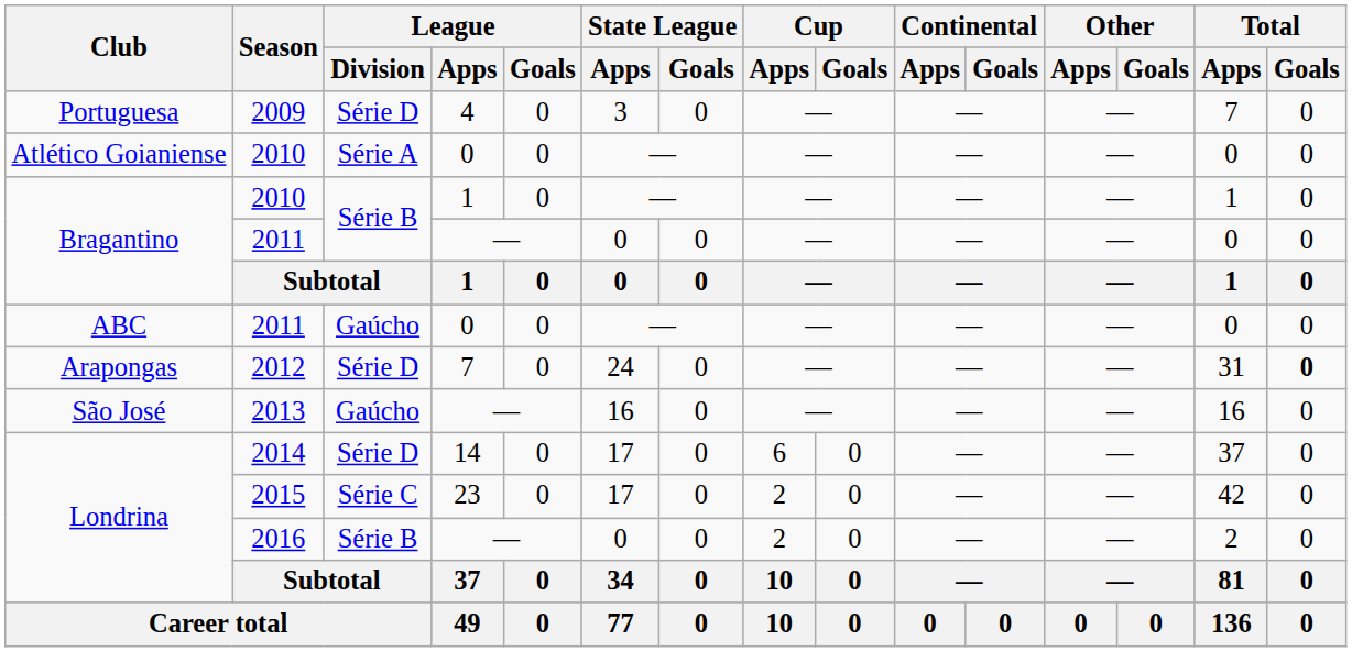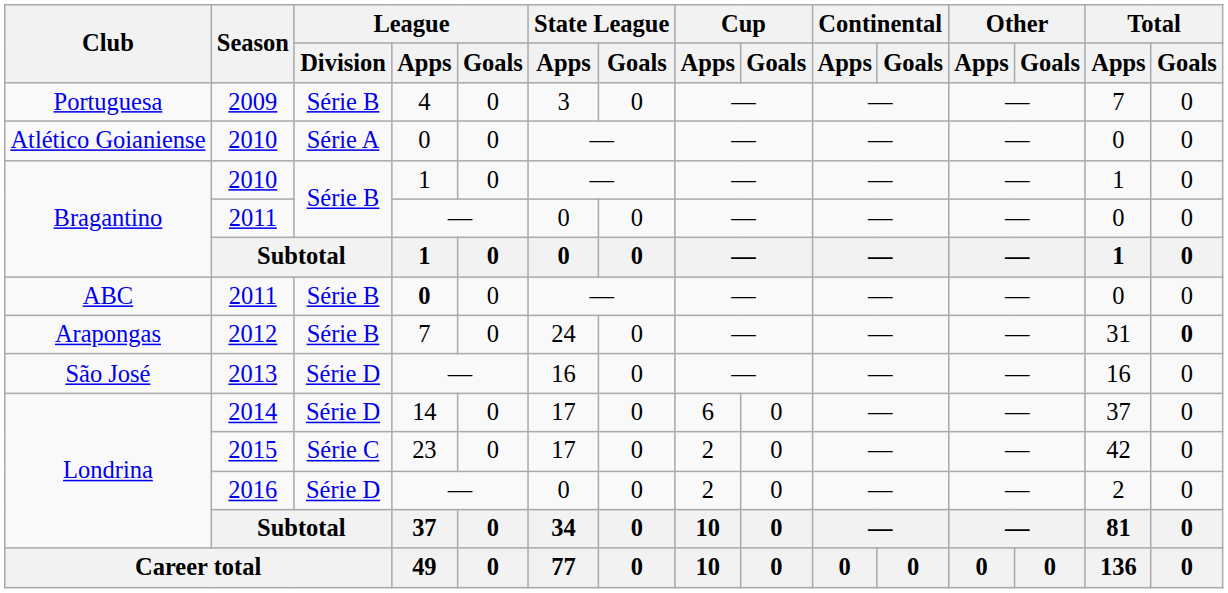 <table class="wikitable" style="text-align: center;">
 <tr>
 <th rowspan="2">Club</th>
 <th rowspan="2">Season</th>
 <th colspan="3">League</th>
 <th colspan="2">State League</th>
 <th colspan="2">Cup</th>
 <th colspan="2">Continental</th>
 <th colspan="2">Other</th>
 <th colspan="2">Total</th>
 </tr>
 <tr>
 <th>Division</th>
 <th>Apps</th>
 <th>Goals</th>
 <th>Apps</th>
 <th>Goals</th>
 <th>Apps</th>
 <th>Goals</th>
 <th>Apps</th>
 <th>Goals</th>
 <th>Apps</th>
 <th>Goals</th>
 <th>Apps</th>
 <th>Goals</th>
 </tr>
 <tr>
 <td align="center"><a href='#'>Portuguesa</a></td>
 <td><a href='#'>2009</a></td>
-<td><a href='#'>Série D</a></td>
+<td><a href='#'>Série B</a></td>
 <td>4</td>
 <td>0</td>
 <td>3</td>
 <td>0</td>
 <td colspan="2">—</td>
 <td colspan="2">—</td>
 <td colspan="2">—</td>
 <td>7</td>
 <td>0</td>
 </tr>
 <tr>
 <td align="center"><a href='#'>Atlético Goianiense</a></td>
 <td><a href='#'>2010</a></td>
 <td><a href='#'>Série A</a></td>
 <td>0</td>
 <td>0</td>
 <td colspan="2">—</td>
 <td colspan="2">—</td>
 <td colspan="2">—</td>
 <td colspan="2">—</td>
 <td>0</td>
 <td>0</td>
 </tr>
 <tr>
 <td rowspan=3 align="center"><a href='#'>Bragantino</a></td>
 <td><a href='#'>2010</a></td>
 <td rowspan=2><a href='#'>Série B</a></td>
 <td>1</td>
 <td>0</td>
 <td colspan="2">—</td>
 <td colspan="2">—</td>
 <td colspan="2">—</td>
 <td colspan="2">—</td>
 <td>1</td>
 <td>0</td>
 </tr>
 <tr>
 <td><a href='#'>2011</a></td>
 <td colspan="2">—</td>
 <td>0</td>
 <td>0</td>
 <td colspan="2">—</td>
 <td colspan="2">—</td>
 <td colspan="2">—</td>
 <td>0</td>
 <td>0</td>
 </tr>
 <tr>
 <th colspan="2">Subtotal</th>
 <th>1</th>
 <th>0</th>
 <th>0</th>
 <th>0</th>
 <th colspan="2">—</th>
 <th colspan="2">—</th>
 <th colspan="2">—</th>
 <th>1</th>
 <th>0</th>
 </tr>
 <tr>
 <td align="center"><a href='#'>ABC</a></td>
 <td><a href='#'>2011</a></td>
-<td><a href='#'>Gaúcho</a></td>
-<td>0</td>
+<td><a href='#'>Série B</a></td>
+<td><strong>0</strong></td>
 <td>0</td>
 <td colspan="2">—</td>
 <td colspan="2">—</td>
 <td colspan="2">—</td>
 <td colspan="2">—</td>
 <td>0</td>
 <td>0</td>
 </tr>
 <tr>
 <td align="center"><a href='#'>Arapongas</a></td>
 <td><a href='#'>2012</a></td>
-<td><a href='#'>Série D</a></td>
+<td><a href='#'>Série B</a></td>
 <td>7</td>
 <td>0</td>
 <td>24</td>
 <td>0</td>
 <td colspan="2">—</td>
 <td colspan="2">—</td>
 <td colspan="2">—</td>
 <td>31</td>
 <td><strong>0</strong></td>
 </tr>
 <tr>
 <td align="center"><a href='#'>São José</a></td>
 <td><a href='#'>2013</a></td>
-<td><a href='#'>Gaúcho</a></td>
+<td><a href='#'>Série D</a></td>
 <td colspan="2">—</td>
 <td>16</td>
 <td>0</td>
 <td colspan="2">—</td>
 <td colspan="2">—</td>
 <td colspan="2">—</td>
 <td>16</td>
 <td>0</td>
 </tr>
 <tr>
 <td rowspan=4 align="center"><a href='#'>Londrina</a></td>
 <td><a href='#'>2014</a></td>
 <td><a href='#'>Série D</a></td>
 <td>14</td>
 <td>0</td>
 <td>17</td>
 <td>0</td>
 <td>6</td>
 <td>0</td>
 <td colspan="2">—</td>
 <td colspan="2">—</td>
 <td>37</td>
 <td>0</td>
 </tr>
 <tr>
 <td><a href='#'>2015</a></td>
 <td><a href='#'>Série C</a></td>
 <td>23</td>
 <td>0</td>
 <td>17</td>
 <td>0</td>
 <td>2</td>
 <td>0</td>
 <td colspan="2">—</td>
 <td colspan="2">—</td>
 <td>42</td>
 <td>0</td>
 </tr>
 <tr>
 <td><a href='#'>2016</a></td>
-<td><a href='#'>Série B</a></td>
+<td><a href='#'>Série D</a></td>
 <td colspan="2">—</td>
 <td>0</td>
 <td>0</td>
 <td>2</td>
 <td>0</td>
 <td colspan="2">—</td>
 <td colspan="2">—</td>
 <td>2</td>
 <td>0</td>
 </tr>
 <tr>
 <th colspan="2">Subtotal</th>
 <th>37</th>
 <th>0</th>
 <th>34</th>
 <th>0</th>
 <th>10</th>
 <th>0</th>
 <th colspan="2">—</th>
 <th colspan="2">—</th>
 <th>81</th>
 <th>0</th>
 </tr>
 <tr>
 <th colspan="3"><strong>Career total</strong></th>
 <th>49</th>
 <th>0</th>
 <th>77</th>
 <th>0</th>
 <th>10</th>
 <th>0</th>
 <th>0</th>
 <th>0</th>
 <th>0</th>
 <th>0</th>
 <th>136</th>
 <th>0</th>
 </tr>
 </table>
